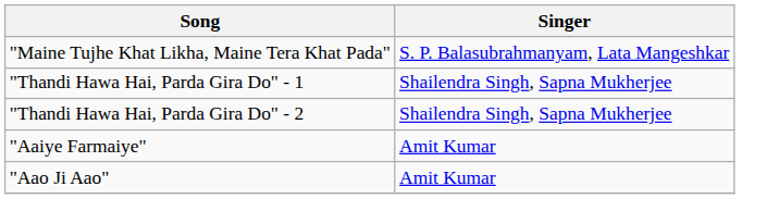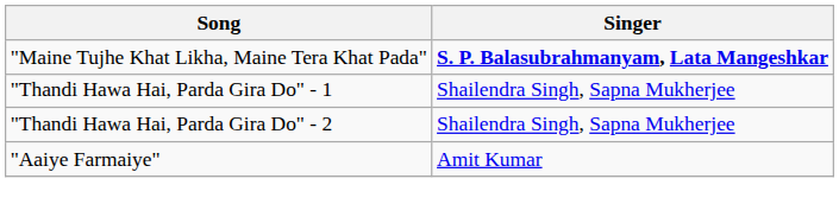 <table class="wikitable" style="font-size:90%">
 <tr>
 <th>Song</th>
 <th>Singer</th>
 </tr>
 <tr>
 <td>"Maine Tujhe Khat Likha, Maine Tera Khat Pada"</td>
-<td><a href='#'>S. P. Balasubrahmanyam</a>, <a href='#'>Lata Mangeshkar</a></td>
+<td><strong><a href='#'>S. P. Balasubrahmanyam</a>, <a href='#'>Lata Mangeshkar</a></strong></td>
 </tr>
 <tr>
 <td>"Thandi Hawa Hai, Parda Gira Do" - 1</td>
 <td><a href='#'>Shailendra Singh</a>, <a href='#'>Sapna Mukherjee</a></td>
 </tr>
 <tr>
 <td>"Thandi Hawa Hai, Parda Gira Do" - 2</td>
 <td><a href='#'>Shailendra Singh</a>, <a href='#'>Sapna Mukherjee</a></td>
 </tr>
 <tr>
 <td>"Aaiye Farmaiye"</td>
 <td><a href='#'>Amit Kumar</a></td>
 </tr>
 <tr>
-<td>"Aao Ji Aao"</td>
-<td><a href='#'>Amit Kumar</a></td>
-</tr>
-<tr>
 </tr>
 </table>
